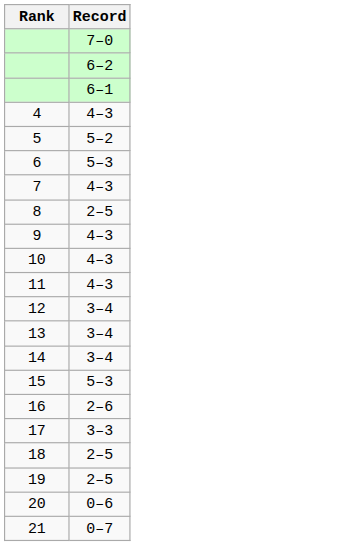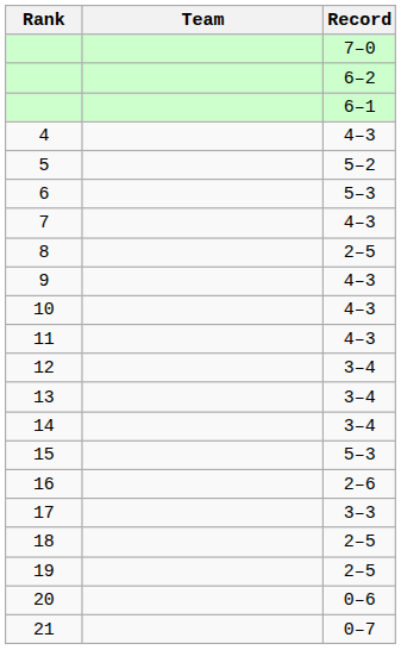 <table class="wikitable" style="text-align: center">
 <tr>
 <th width=50>Rank</th>
+<th width=170>Team</th>
 <th>Record</th>
 </tr>
 <tr bgcolor=#ccffcc>
 <td></td>
+<td align=left></td>
 <td>7–0</td>
 </tr>
 <tr bgcolor=#ccffcc>
 <td></td>
+<td align=left></td>
 <td>6–2</td>
 </tr>
 <tr bgcolor=#ccffcc>
 <td></td>
+<td align=left></td>
 <td>6–1</td>
 </tr>
 <tr>
 <td>4</td>
+<td align=left></td>
 <td>4–3</td>
 </tr>
 <tr>
 <td>5</td>
+<td align=left></td>
 <td>5–2</td>
 </tr>
 <tr>
 <td>6</td>
+<td align=left></td>
 <td>5–3</td>
 </tr>
 <tr>
 <td>7</td>
+<td align=left></td>
 <td>4–3</td>
 </tr>
 <tr>
 <td>8</td>
+<td align=left></td>
 <td>2–5</td>
 </tr>
 <tr>
 <td>9</td>
+<td align=left></td>
 <td>4–3</td>
 </tr>
 <tr>
 <td>10</td>
+<td align=left></td>
 <td>4–3</td>
 </tr>
 <tr>
 <td>11</td>
+<td align=left></td>
 <td>4–3</td>
 </tr>
 <tr>
 <td>12</td>
+<td align=left></td>
 <td>3–4</td>
 </tr>
 <tr>
 <td>13</td>
+<td align=left></td>
 <td>3–4</td>
 </tr>
 <tr>
 <td>14</td>
+<td align=left></td>
 <td>3–4</td>
 </tr>
 <tr>
 <td>15</td>
+<td align=left></td>
 <td>5–3</td>
 </tr>
 <tr>
 <td>16</td>
+<td align=left></td>
 <td>2–6</td>
 </tr>
 <tr>
 <td>17</td>
+<td align=left></td>
 <td>3–3</td>
 </tr>
 <tr>
 <td>18</td>
+<td align=left></td>
 <td>2–5</td>
 </tr>
 <tr>
 <td>19</td>
+<td align=left></td>
 <td>2–5</td>
 </tr>
 <tr>
 <td>20</td>
+<td align=left></td>
 <td>0–6</td>
 </tr>
 <tr>
 <td>21</td>
+<td align=left></td>
 <td>0–7</td>
 </tr>
 </table>
